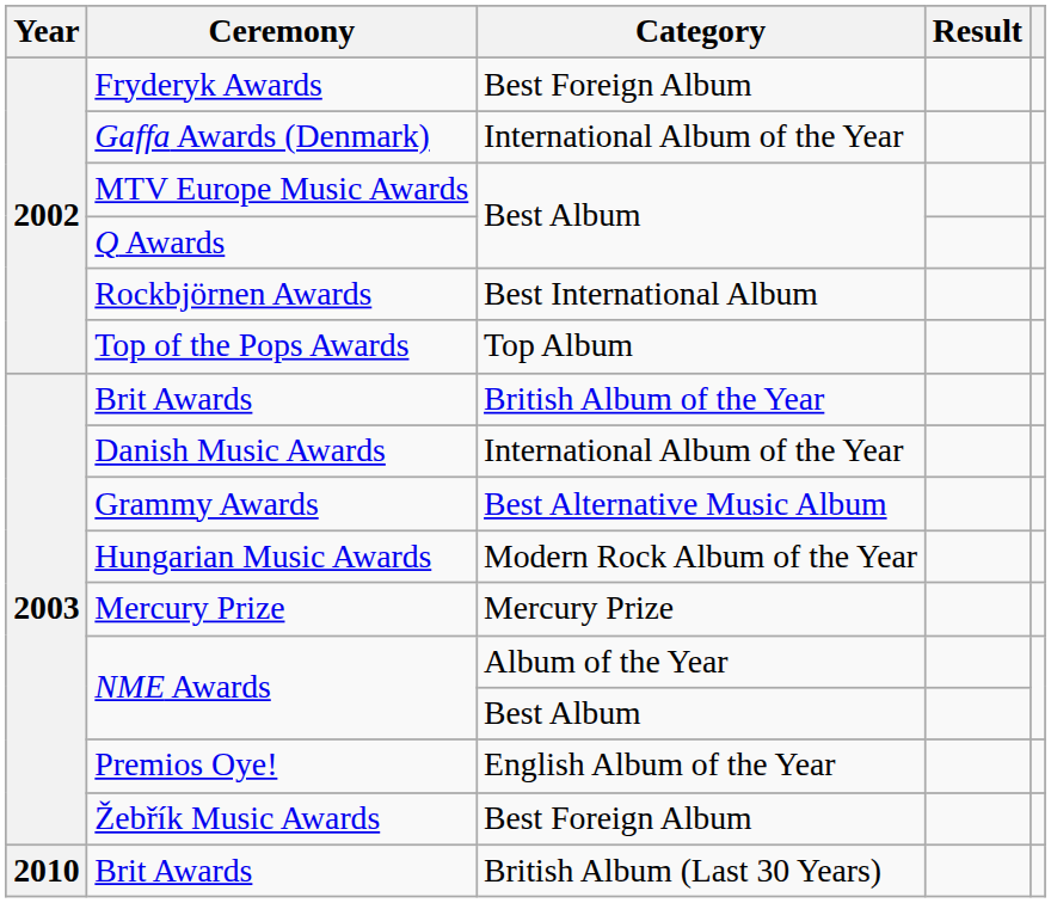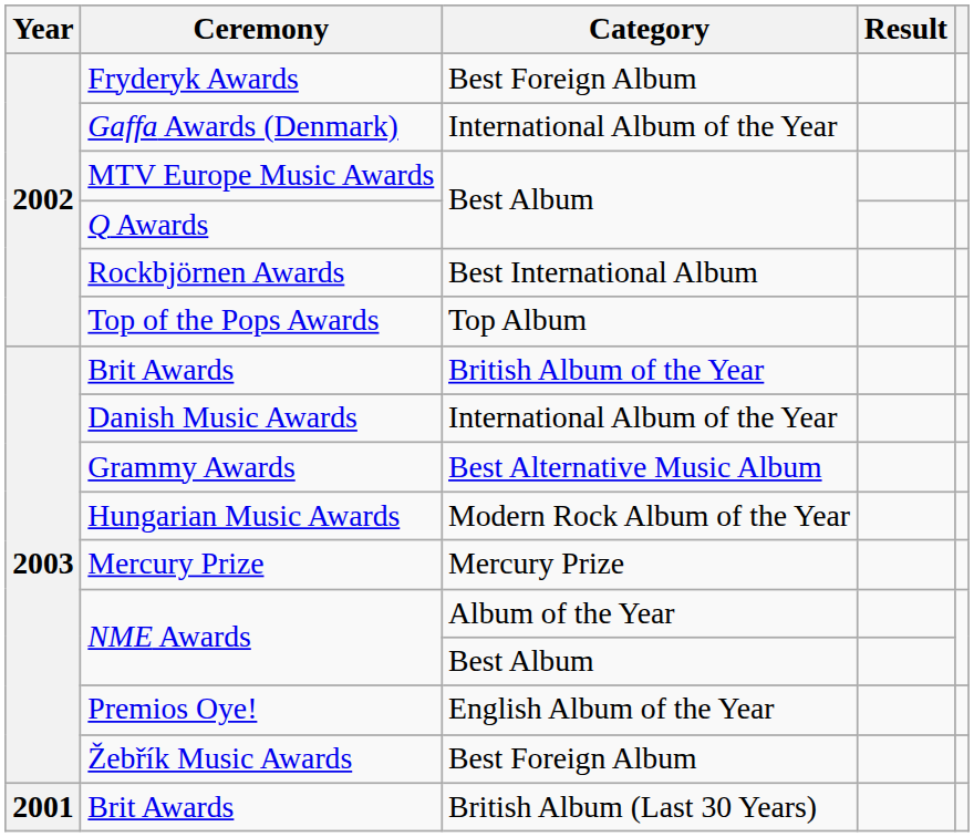 <table class="wikitable sortable plainrowheaders">
 <tr>
 <th scope="col">Year</th>
 <th scope="col">Ceremony</th>
 <th scope="col">Category</th>
 <th scope="col">Result</th>
 <th scope="col" class="unsortable"></th>
 </tr>
 <tr>
 <th rowspan="6" scope="row" style="text-align:center;">2002</th>
 <td><a href='#'>Fryderyk Awards</a></td>
 <td>Best Foreign Album</td>
 <td></td>
 <td style="text-align:center;"></td>
 </tr>
 <tr>
 <td><a href='#'><em>Gaffa</em> Awards (Denmark)</a></td>
 <td>International Album of the Year</td>
 <td></td>
 <td style="text-align:center;"></td>
 </tr>
 <tr>
 <td><a href='#'>MTV Europe Music Awards</a></td>
 <td rowspan="2">Best Album</td>
 <td></td>
 <td style="text-align:center;"></td>
 </tr>
 <tr>
 <td><a href='#'><em>Q</em> Awards</a></td>
 <td></td>
 <td style="text-align:center;"></td>
 </tr>
 <tr>
 <td><a href='#'>Rockbjörnen Awards</a></td>
 <td>Best International Album</td>
 <td></td>
 <td style="text-align:center;"></td>
 </tr>
 <tr>
 <td><a href='#'>Top of the Pops Awards</a></td>
 <td>Top Album</td>
 <td></td>
 <td style="text-align:center;"></td>
 </tr>
 <tr>
 <th rowspan="9" scope="row" style="text-align:center;">2003</th>
 <td><a href='#'>Brit Awards</a></td>
 <td><a href='#'>British Album of the Year</a></td>
 <td></td>
 <td style="text-align:center;"></td>
 </tr>
 <tr>
 <td><a href='#'>Danish Music Awards</a></td>
 <td>International Album of the Year</td>
 <td></td>
 <td style="text-align:center;"></td>
 </tr>
 <tr>
 <td><a href='#'>Grammy Awards</a></td>
 <td><a href='#'>Best Alternative Music Album</a></td>
 <td></td>
 <td style="text-align:center;"></td>
 </tr>
 <tr>
 <td><a href='#'>Hungarian Music Awards</a></td>
 <td>Modern Rock Album of the Year</td>
 <td></td>
 <td style="text-align:center;"></td>
 </tr>
 <tr>
 <td><a href='#'>Mercury Prize</a></td>
 <td>Mercury Prize</td>
 <td></td>
 <td style="text-align:center;"></td>
 </tr>
 <tr>
 <td rowspan="2"><a href='#'><em>NME</em> Awards</a></td>
 <td>Album of the Year</td>
 <td></td>
 <td rowspan="2" style="text-align:center;"></td>
 </tr>
 <tr>
 <td>Best Album</td>
 <td></td>
 </tr>
 <tr>
 <td><a href='#'>Premios Oye!</a></td>
 <td>English Album of the Year</td>
 <td></td>
 <td style="text-align:center;"></td>
 </tr>
 <tr>
 <td><a href='#'>Žebřík Music Awards</a></td>
 <td>Best Foreign Album</td>
 <td></td>
 <td style="text-align:center;"></td>
 </tr>
 <tr>
-<th scope="row" style="text-align:center;">2010</th>
+<th scope="row" style="text-align:center;">2001</th>
 <td><a href='#'>Brit Awards</a></td>
 <td>British Album (Last 30 Years)</td>
 <td></td>
 <td style="text-align:center;"></td>
 </tr>
 </table>
